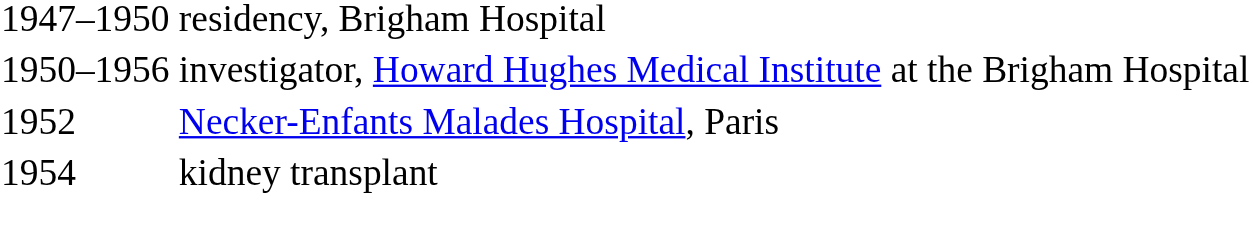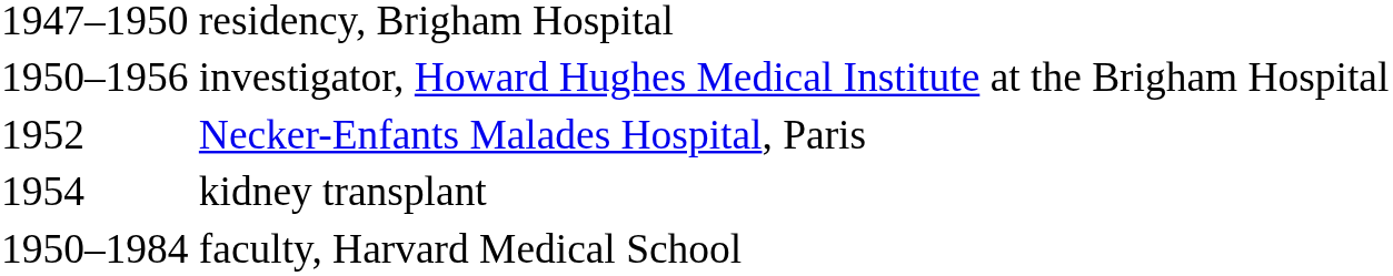 <table>
 <tr>
 <td>1947–1950</td>
 <td>residency, Brigham Hospital</td>
 </tr>
 <tr>
 <td>1950–1956</td>
 <td>investigator, <a href='#'>Howard Hughes Medical Institute</a> at the Brigham Hospital</td>
 </tr>
 <tr>
 <td>1952</td>
 <td><a href='#'>Necker-Enfants Malades Hospital</a>, Paris</td>
 </tr>
 <tr>
 <td>1954</td>
 <td>kidney transplant</td>
 </tr>
+<tr>
+<td>1950–1984</td>
+<td>faculty, Harvard Medical School</td>
+</tr>
 </table>
